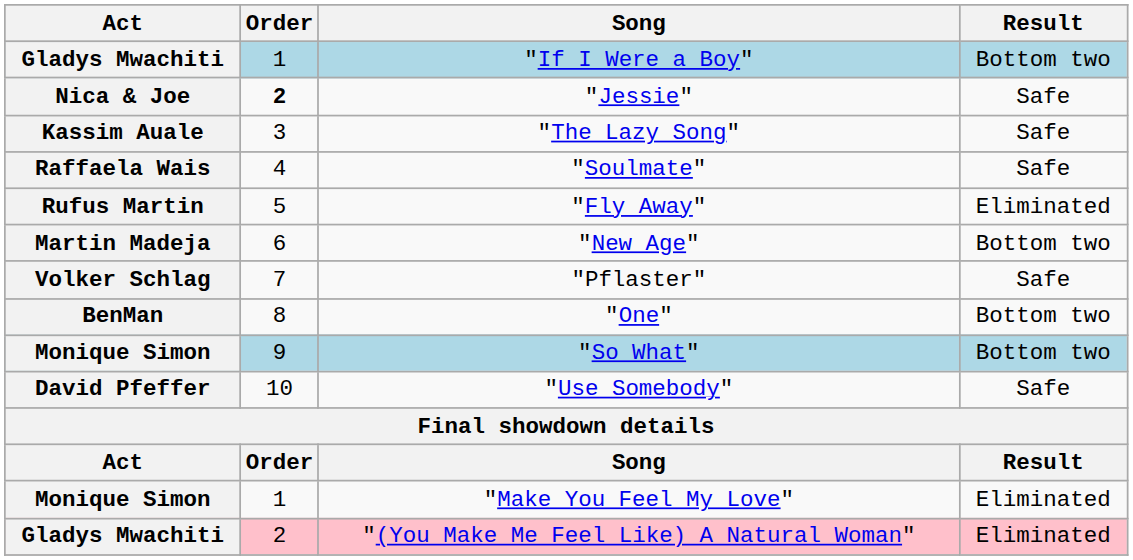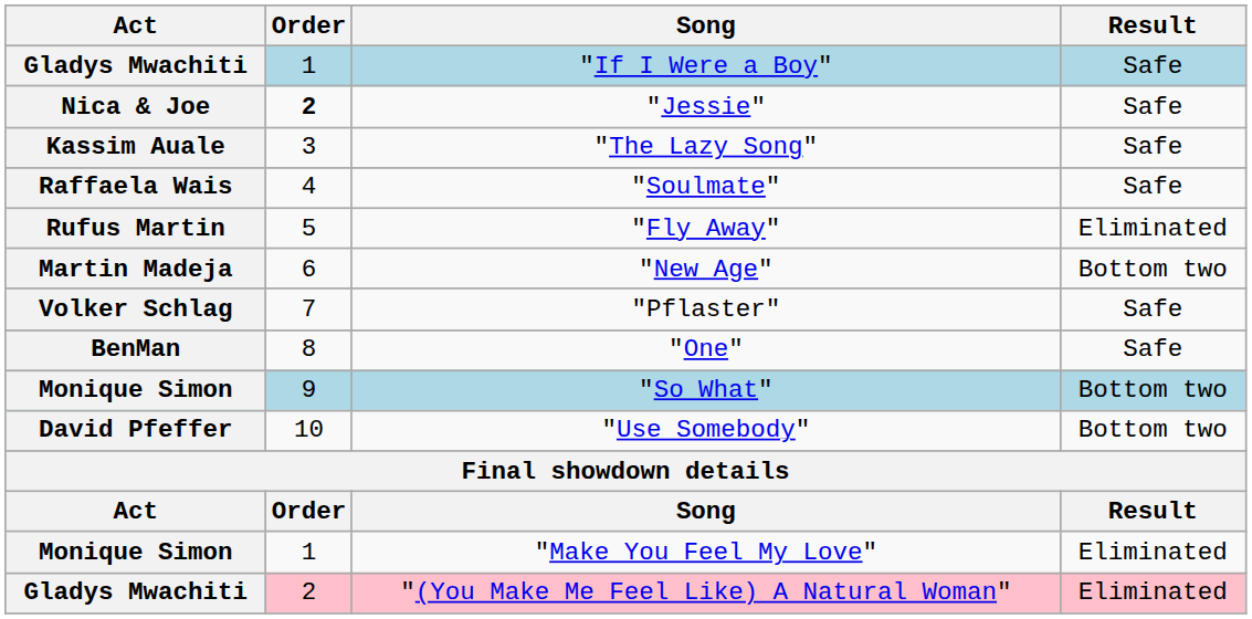 <table class="wikitable plainrowheaders" style="text-align:center;">
 <tr>
 <th scope="col" style="width:10em;">Act</th>
 <th scope="col">Order</th>
 <th scope="col" style="width:16em;">Song</th>
 <th scope="col" style="width:7em;">Result</th>
 </tr>
 <tr style="background:lightblue;">
 <th scope="row">Gladys Mwachiti</th>
 <td>1</td>
 <td>"<a href='#'>If I Were a Boy</a>"</td>
-<td>Bottom two</td>
+<td>Safe</td>
 </tr>
 <tr>
 <th scope="row">Nica & Joe</th>
 <td><strong>2</strong></td>
 <td>"<a href='#'>Jessie</a>"</td>
 <td>Safe</td>
 </tr>
 <tr>
 <th scope="row">Kassim Auale</th>
 <td>3</td>
 <td>"<a href='#'>The Lazy Song</a>"</td>
 <td>Safe</td>
 </tr>
 <tr>
 <th scope="row">Raffaela Wais</th>
 <td>4</td>
 <td>"<a href='#'>Soulmate</a>"</td>
 <td>Safe</td>
 </tr>
 <tr>
 <th scope="row">Rufus Martin</th>
 <td>5</td>
 <td>"<a href='#'>Fly Away</a>"</td>
 <td>Eliminated</td>
 </tr>
 <tr>
 <th scope="row">Martin Madeja</th>
 <td>6</td>
 <td>"<a href='#'>New Age</a>"</td>
 <td>Bottom two</td>
 </tr>
 <tr>
 <th scope="row">Volker Schlag</th>
 <td>7</td>
 <td>"Pflaster"</td>
 <td>Safe</td>
 </tr>
 <tr>
 <th scope="row">BenMan</th>
 <td>8</td>
 <td>"<a href='#'>One</a>"</td>
-<td>Bottom two</td>
+<td>Safe</td>
 </tr>
 <tr style="background:lightblue;">
 <th scope="row">Monique Simon</th>
 <td>9</td>
 <td>"<a href='#'>So What</a>"</td>
 <td>Bottom two</td>
 </tr>
 <tr>
 <th scope="row">David Pfeffer</th>
 <td>10</td>
 <td>"<a href='#'>Use Somebody</a>"</td>
-<td>Safe</td>
+<td>Bottom two</td>
 </tr>
 <tr>
 <th colspan=4>Final showdown details</th>
 </tr>
 <tr>
 <th scope="col"style="width:10em;">Act</th>
 <th scope="col">Order</th>
 <th scope="col" style="width:28em;">Song</th>
 <th scope="col" style="width:6em;">Result</th>
 </tr>
 <tr>
 <th scope="row">Monique Simon</th>
 <td>1</td>
 <td>"<a href='#'>Make You Feel My Love</a>"</td>
 <td>Eliminated</td>
 </tr>
 <tr style="background:pink;">
 <th scope="row">Gladys Mwachiti</th>
 <td>2</td>
 <td>"<a href='#'>(You Make Me Feel Like) A Natural Woman</a>"</td>
 <td>Eliminated</td>
 </tr>
 </table>
